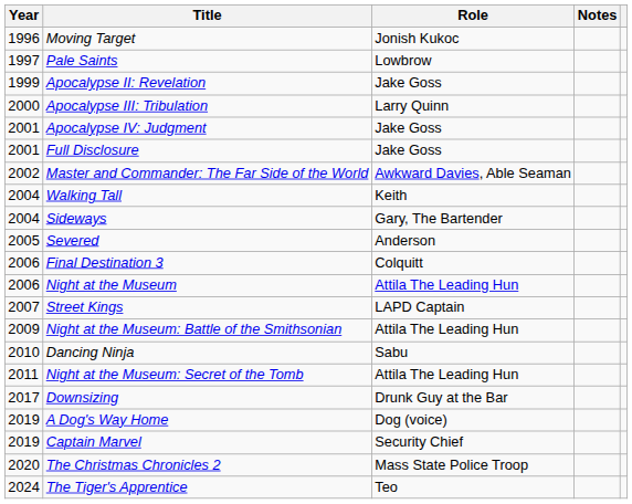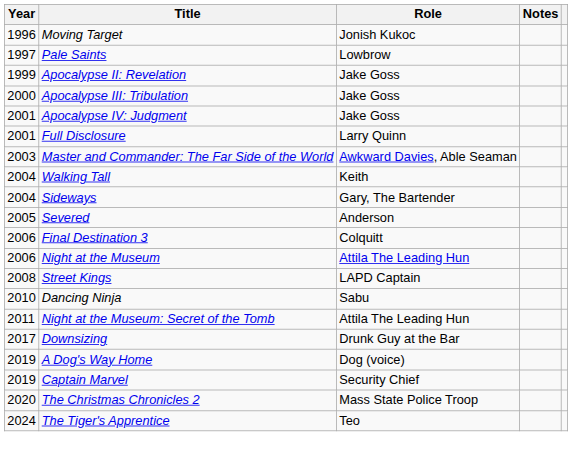 <table class="wikitable sortable">
 <tr>
 <th>Year</th>
 <th>Title</th>
 <th>Role</th>
 <th class="unsortable">Notes</th>
 <th class="unsortable"></th>
 </tr>
 <tr>
 <td>1996</td>
 <td><em>Moving Target</em></td>
 <td>Jonish Kukoc</td>
 <td></td>
 <td></td>
 </tr>
 <tr>
 <td>1997</td>
 <td><em><a href='#'>Pale Saints</a></em></td>
 <td>Lowbrow</td>
 <td></td>
 <td></td>
 </tr>
 <tr>
 <td>1999</td>
 <td><em><a href='#'>Apocalypse II: Revelation</a></em></td>
 <td>Jake Goss</td>
 <td></td>
 <td></td>
 </tr>
 <tr>
 <td>2000</td>
 <td><em><a href='#'>Apocalypse III: Tribulation</a></em></td>
-<td>Larry Quinn</td>
+<td>Jake Goss</td>
 <td></td>
 <td></td>
 </tr>
 <tr>
 <td>2001</td>
 <td><em><a href='#'>Apocalypse IV: Judgment</a></em></td>
 <td>Jake Goss</td>
 <td></td>
 <td></td>
 </tr>
 <tr>
 <td>2001</td>
 <td><em><a href='#'>Full Disclosure</a></em></td>
-<td>Jake Goss</td>
+<td>Larry Quinn</td>
 <td></td>
 <td></td>
 </tr>
 <tr>
-<td>2002</td>
+<td>2003</td>
 <td><em><a href='#'>Master and Commander: The Far Side of the World</a></em></td>
 <td><a href='#'>Awkward Davies</a>, Able Seaman</td>
 <td></td>
 <td></td>
 </tr>
 <tr>
 <td>2004</td>
 <td><em><a href='#'>Walking Tall</a></em></td>
 <td>Keith</td>
 <td></td>
 <td></td>
 </tr>
 <tr>
 <td>2004</td>
 <td><em><a href='#'>Sideways</a></em></td>
 <td>Gary, The Bartender</td>
 <td></td>
 <td></td>
 </tr>
 <tr>
 <td>2005</td>
 <td><em><a href='#'>Severed</a></em></td>
 <td>Anderson</td>
 <td></td>
 <td></td>
 </tr>
 <tr>
 <td>2006</td>
 <td><em><a href='#'>Final Destination 3</a></em></td>
 <td>Colquitt</td>
 <td></td>
 <td></td>
 </tr>
 <tr>
 <td>2006</td>
 <td><em><a href='#'>Night at the Museum</a></em></td>
 <td><a href='#'>Attila The Leading Hun</a></td>
 <td></td>
 <td></td>
 </tr>
 <tr>
-<td>2007</td>
+<td>2008</td>
 <td><em><a href='#'>Street Kings</a></em></td>
 <td>LAPD Captain</td>
-<td></td>
-<td></td>
-</tr>
-<tr>
-<td>2009</td>
-<td><em><a href='#'>Night at the Museum: Battle of the Smithsonian</a></em></td>
-<td>Attila The Leading Hun</td>
 <td></td>
 <td></td>
 </tr>
 <tr>
 <td>2010</td>
 <td><em>Dancing Ninja</em></td>
 <td>Sabu</td>
 <td></td>
 <td></td>
 </tr>
 <tr>
 <td>2011</td>
 <td><em><a href='#'>Night at the Museum: Secret of the Tomb</a></em></td>
 <td>Attila The Leading Hun</td>
 <td></td>
 <td></td>
 </tr>
 <tr>
 <td>2017</td>
 <td><em><a href='#'>Downsizing</a></em></td>
 <td>Drunk Guy at the Bar</td>
 <td></td>
 <td></td>
 </tr>
 <tr>
 <td>2019</td>
 <td data-sort-value="Dog's Way Home, A"><em><a href='#'>A Dog's Way Home</a></em></td>
 <td>Dog (voice)</td>
 <td></td>
 <td></td>
 </tr>
 <tr>
 <td>2019</td>
 <td><em><a href='#'>Captain Marvel</a></em></td>
 <td>Security Chief</td>
 <td></td>
 <td></td>
 </tr>
 <tr>
 <td>2020</td>
 <td data-sort-value="Christmas Chronicles 2, The"><em><a href='#'>The Christmas Chronicles 2</a></em></td>
 <td>Mass State Police Troop</td>
 <td></td>
 <td></td>
 </tr>
 <tr>
 <td>2024</td>
 <td data-sort-value="Tiger's Apprentice, The"><em><a href='#'>The Tiger's Apprentice</a></em></td>
 <td>Teo</td>
 <td></td>
 <td></td>
 </tr>
 </table>
